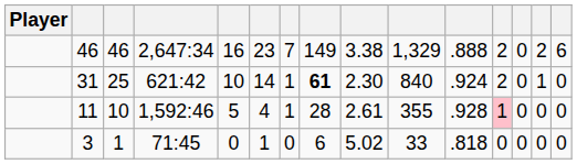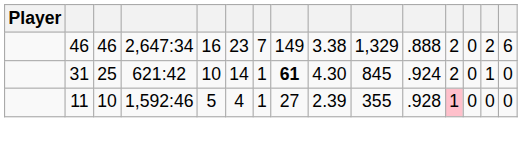 <table class="wikitable sortable" style="text-align:center;">
 <tr>
 <th>Player</th>
 <th></th>
 <th></th>
 <th></th>
 <th></th>
 <th></th>
 <th></th>
 <th></th>
 <th></th>
 <th></th>
 <th></th>
 <th></th>
 <th></th>
 <th></th>
 <th></th>
 </tr>
 <tr>
 <td></td>
 <td>46</td>
 <td>46</td>
 <td>2,647:34</td>
 <td>16</td>
 <td>23</td>
 <td>7</td>
 <td>149</td>
 <td>3.38</td>
 <td>1,329</td>
 <td>.888</td>
 <td>2</td>
 <td>0</td>
 <td>2</td>
 <td>6</td>
 </tr>
 <tr>
 <td></td>
 <td>31</td>
 <td>25</td>
 <td>621:42</td>
 <td>10</td>
 <td>14</td>
 <td>1</td>
 <td><strong>61</strong></td>
-<td>2.30</td>
-<td>840</td>
+<td>4.30</td>
+<td>845</td>
 <td>.924</td>
 <td>2</td>
 <td>0</td>
 <td>1</td>
 <td>0</td>
 </tr>
 <tr>
 <td></td>
 <td>11</td>
 <td>10</td>
 <td>1,592:46</td>
 <td>5</td>
 <td>4</td>
 <td>1</td>
-<td>28</td>
-<td>2.61</td>
+<td>27</td>
+<td>2.39</td>
 <td>355</td>
 <td>.928</td>
 <td style="background: pink;">1</td>
 <td>0</td>
 <td>0</td>
 <td>0</td>
 </tr>
-<tr>
-<td></td>
-<td>3</td>
-<td>1</td>
-<td>71:45</td>
-<td>0</td>
-<td>1</td>
-<td>0</td>
-<td>6</td>
-<td>5.02</td>
-<td>33</td>
-<td>.818</td>
-<td>0</td>
-<td>0</td>
-<td>0</td>
-<td>0</td>
-</tr>
 </table>
